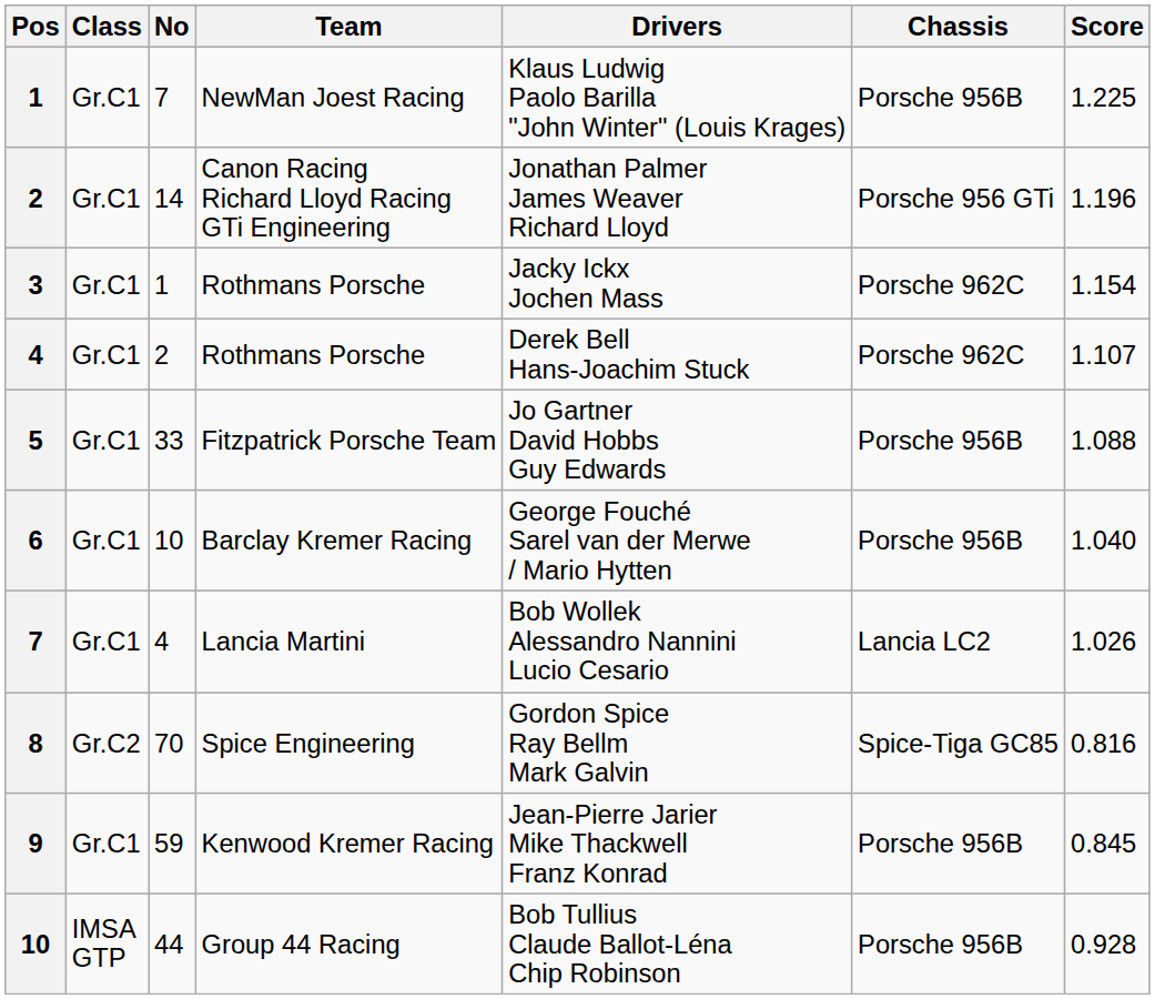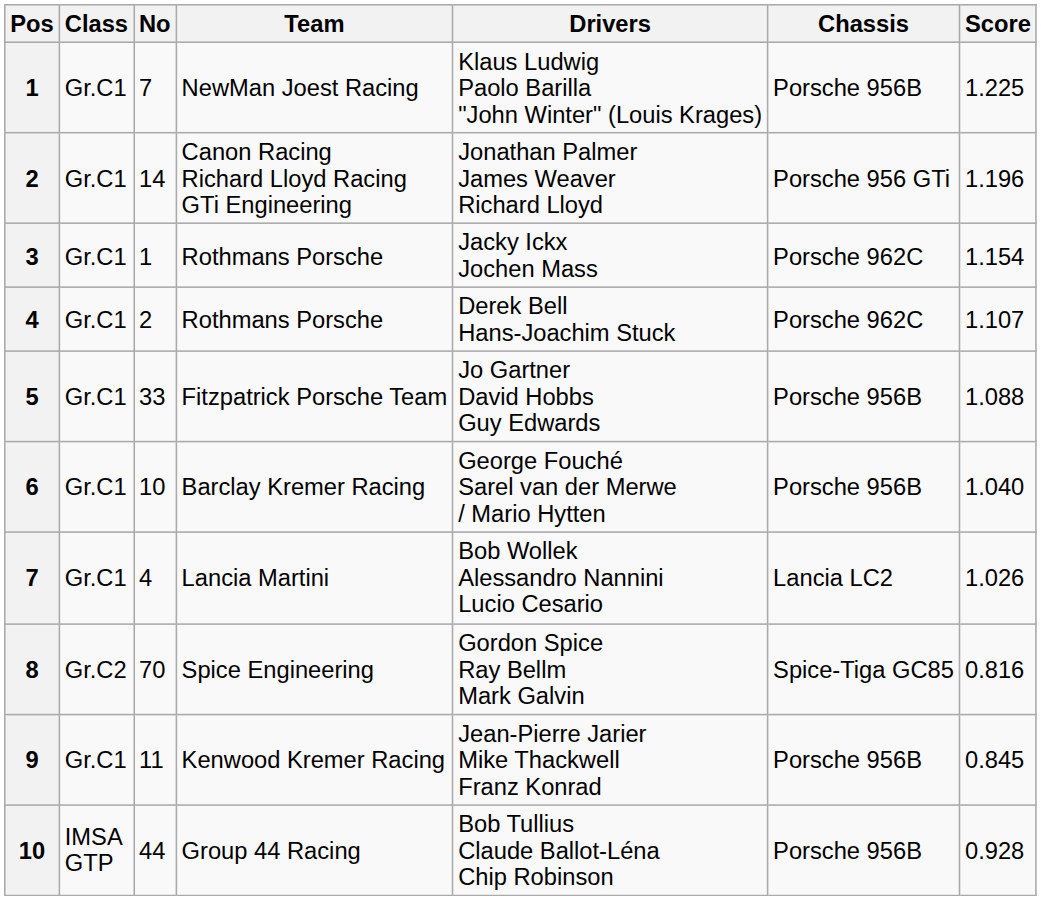 <table class="wikitable" style="font-size: 95%;">
 <tr>
 <th>Pos</th>
 <th>Class</th>
 <th>No</th>
 <th>Team</th>
 <th>Drivers</th>
 <th>Chassis</th>
 <th>Score</th>
 </tr>
 <tr>
 <th>1</th>
 <td>Gr.C1</td>
 <td>7</td>
 <td> NewMan Joest Racing</td>
 <td> Klaus Ludwig<br> Paolo Barilla<br> "John Winter" (Louis Krages)</td>
 <td>Porsche 956B</td>
 <td>1.225</td>
 </tr>
 <tr>
 <th>2</th>
 <td>Gr.C1</td>
 <td>14</td>
 <td> Canon Racing<br> Richard Lloyd Racing<br> GTi Engineering</td>
 <td> Jonathan Palmer<br> James Weaver<br>  Richard Lloyd</td>
 <td>Porsche 956 GTi</td>
 <td>1.196</td>
 </tr>
 <tr>
 <th>3</th>
 <td>Gr.C1</td>
 <td>1</td>
 <td> Rothmans Porsche</td>
 <td> Jacky Ickx<br> Jochen Mass</td>
 <td>Porsche 962C</td>
 <td>1.154</td>
 </tr>
 <tr>
 <th>4</th>
 <td>Gr.C1</td>
 <td>2</td>
 <td> Rothmans Porsche</td>
 <td> Derek Bell<br> Hans-Joachim Stuck</td>
 <td>Porsche 962C</td>
 <td>1.107</td>
 </tr>
 <tr>
 <th>5</th>
 <td>Gr.C1</td>
 <td>33</td>
 <td> Fitzpatrick Porsche Team</td>
 <td> Jo Gartner<br> David Hobbs<br> Guy Edwards</td>
 <td>Porsche 956B</td>
 <td>1.088</td>
 </tr>
 <tr>
 <th>6</th>
 <td>Gr.C1</td>
 <td>10</td>
 <td> Barclay Kremer Racing</td>
 <td> George Fouché<br> Sarel van der Merwe<br>/ Mario Hytten</td>
 <td>Porsche 956B</td>
 <td>1.040</td>
 </tr>
 <tr>
 <th>7</th>
 <td>Gr.C1</td>
 <td>4</td>
 <td> Lancia Martini</td>
 <td> Bob Wollek<br> Alessandro Nannini<br> Lucio Cesario</td>
 <td>Lancia LC2</td>
 <td>1.026</td>
 </tr>
 <tr>
 <th>8</th>
 <td>Gr.C2</td>
 <td>70</td>
 <td> Spice Engineering</td>
 <td> Gordon Spice<br> Ray Bellm<br> Mark Galvin</td>
 <td>Spice-Tiga GC85</td>
 <td>0.816</td>
 </tr>
 <tr>
 <th>9</th>
 <td>Gr.C1</td>
-<td>59</td>
+<td>11</td>
 <td> Kenwood Kremer Racing</td>
 <td> Jean-Pierre Jarier<br> Mike Thackwell<br>  Franz Konrad</td>
 <td>Porsche 956B</td>
 <td>0.845</td>
 </tr>
 <tr>
 <th>10</th>
 <td>IMSA<br>GTP</td>
 <td>44</td>
 <td> Group 44 Racing</td>
 <td> Bob Tullius<br> Claude Ballot-Léna<br> Chip Robinson</td>
 <td>Porsche 956B</td>
 <td>0.928</td>
 </tr>
 </table>
